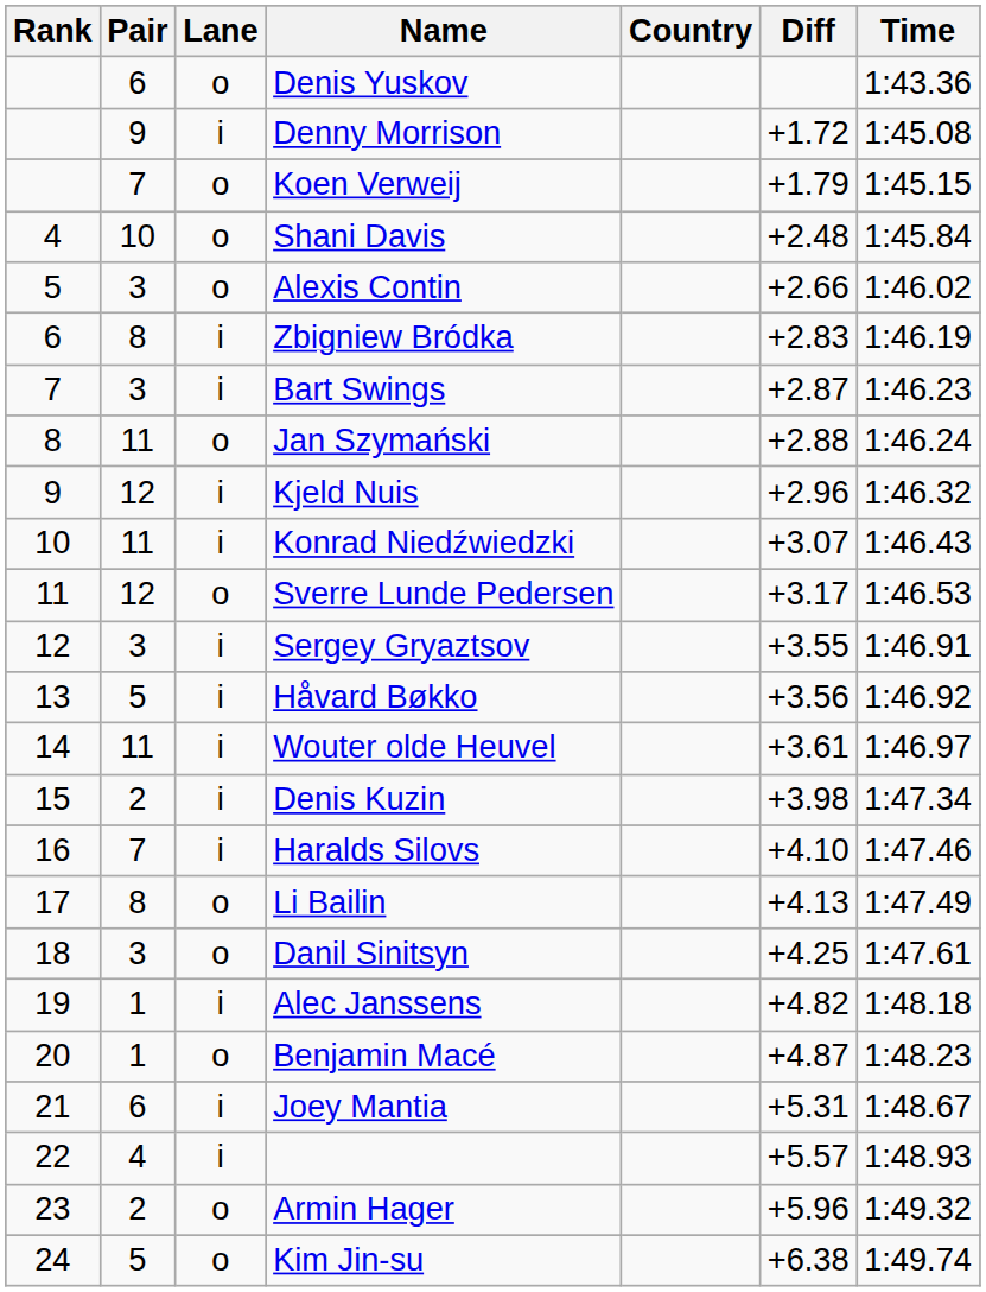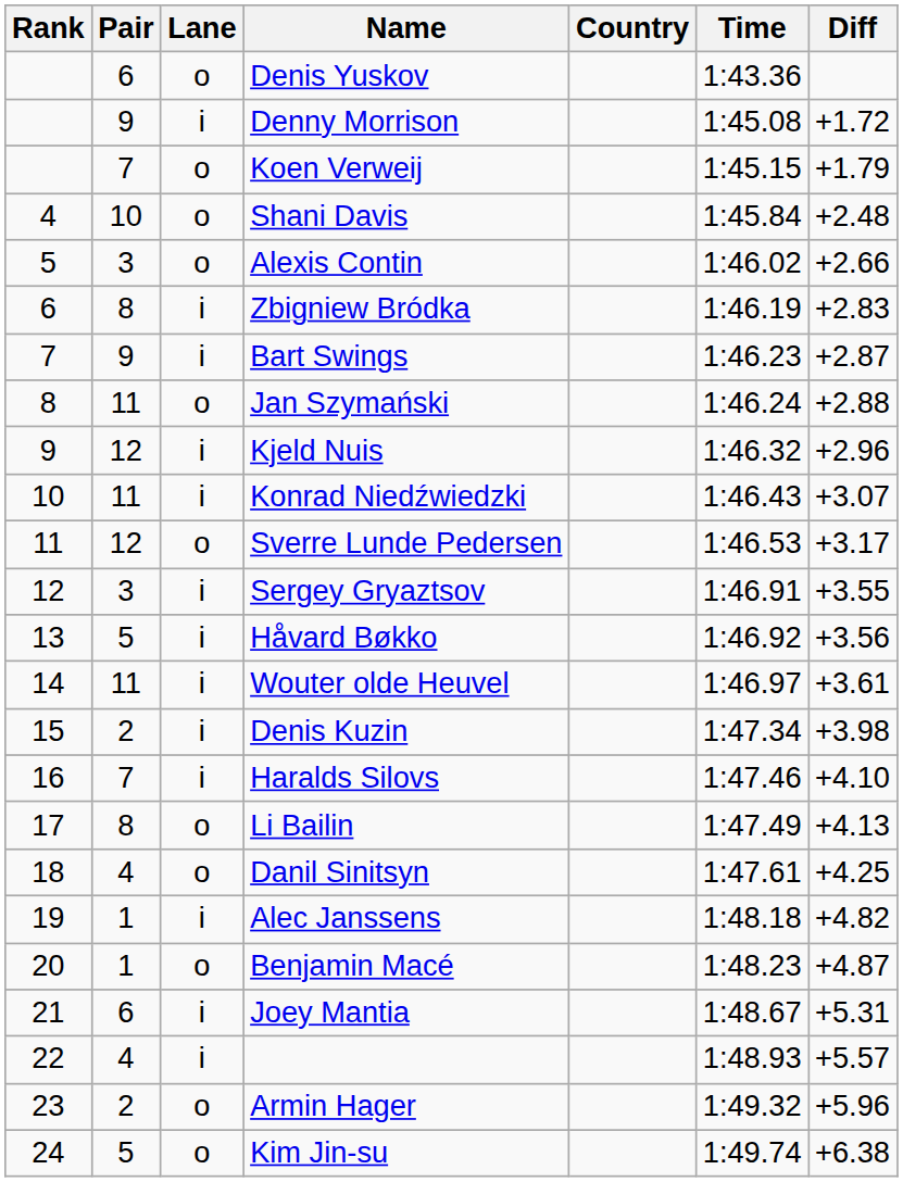 <table class="wikitable sortable" style="text-align:center">
 <tr>
 <th>Rank</th>
 <th>Pair</th>
 <th>Lane</th>
 <th>Name</th>
 <th>Country</th>
+<th>Time</th>
 <th>Diff</th>
-<th>Time</th>
 </tr>
 <tr>
 <td></td>
 <td>6</td>
 <td>o</td>
 <td align=left><a href='#'>Denis Yuskov</a></td>
 <td align=left></td>
+<td>1:43.36</td>
 <td></td>
-<td>1:43.36</td>
 </tr>
 <tr>
 <td></td>
 <td>9</td>
 <td>i</td>
 <td align=left><a href='#'>Denny Morrison</a></td>
 <td align=left></td>
+<td>1:45.08</td>
 <td>+1.72</td>
-<td>1:45.08</td>
 </tr>
 <tr>
 <td></td>
 <td>7</td>
 <td>o</td>
 <td align=left><a href='#'>Koen Verweij</a></td>
 <td align=left></td>
+<td>1:45.15</td>
 <td>+1.79</td>
-<td>1:45.15</td>
 </tr>
 <tr>
 <td>4</td>
 <td>10</td>
 <td>o</td>
 <td align=left><a href='#'>Shani Davis</a></td>
 <td align=left></td>
+<td>1:45.84</td>
 <td>+2.48</td>
-<td>1:45.84</td>
 </tr>
 <tr>
 <td>5</td>
 <td>3</td>
 <td>o</td>
 <td align=left><a href='#'>Alexis Contin</a></td>
 <td align=left></td>
+<td>1:46.02</td>
 <td>+2.66</td>
-<td>1:46.02</td>
 </tr>
 <tr>
 <td>6</td>
 <td>8</td>
 <td>i</td>
 <td align=left><a href='#'>Zbigniew Bródka</a></td>
 <td align=left></td>
+<td>1:46.19</td>
 <td>+2.83</td>
-<td>1:46.19</td>
 </tr>
 <tr>
 <td>7</td>
-<td>3</td>
+<td>9</td>
 <td>i</td>
 <td align=left><a href='#'>Bart Swings</a></td>
 <td align=left></td>
+<td>1:46.23</td>
 <td>+2.87</td>
-<td>1:46.23</td>
 </tr>
 <tr>
 <td>8</td>
 <td>11</td>
 <td>o</td>
 <td align=left><a href='#'>Jan Szymański</a></td>
 <td align=left></td>
+<td>1:46.24</td>
 <td>+2.88</td>
-<td>1:46.24</td>
 </tr>
 <tr>
 <td>9</td>
 <td>12</td>
 <td>i</td>
 <td align=left><a href='#'>Kjeld Nuis</a></td>
 <td align=left></td>
+<td>1:46.32</td>
 <td>+2.96</td>
-<td>1:46.32</td>
 </tr>
 <tr>
 <td>10</td>
 <td>11</td>
 <td>i</td>
 <td align=left><a href='#'>Konrad Niedźwiedzki</a></td>
 <td align=left></td>
+<td>1:46.43</td>
 <td>+3.07</td>
-<td>1:46.43</td>
 </tr>
 <tr>
 <td>11</td>
 <td>12</td>
 <td>o</td>
 <td align=left><a href='#'>Sverre Lunde Pedersen</a></td>
 <td align=left></td>
+<td>1:46.53</td>
 <td>+3.17</td>
-<td>1:46.53</td>
 </tr>
 <tr>
 <td>12</td>
 <td>3</td>
 <td>i</td>
 <td align=left><a href='#'>Sergey Gryaztsov</a></td>
 <td align=left></td>
+<td>1:46.91</td>
 <td>+3.55</td>
-<td>1:46.91</td>
 </tr>
 <tr>
 <td>13</td>
 <td>5</td>
 <td>i</td>
 <td align=left><a href='#'>Håvard Bøkko</a></td>
 <td align=left></td>
+<td>1:46.92</td>
 <td>+3.56</td>
-<td>1:46.92</td>
 </tr>
 <tr>
 <td>14</td>
 <td>11</td>
 <td>i</td>
 <td align=left><a href='#'>Wouter olde Heuvel</a></td>
 <td align=left></td>
+<td>1:46.97</td>
 <td>+3.61</td>
-<td>1:46.97</td>
 </tr>
 <tr>
 <td>15</td>
 <td>2</td>
 <td>i</td>
 <td align=left><a href='#'>Denis Kuzin</a></td>
 <td align=left></td>
+<td>1:47.34</td>
 <td>+3.98</td>
-<td>1:47.34</td>
 </tr>
 <tr>
 <td>16</td>
 <td>7</td>
 <td>i</td>
 <td align=left><a href='#'>Haralds Silovs</a></td>
 <td align=left></td>
+<td>1:47.46</td>
 <td>+4.10</td>
-<td>1:47.46</td>
 </tr>
 <tr>
 <td>17</td>
 <td>8</td>
 <td>o</td>
 <td align=left><a href='#'>Li Bailin</a></td>
 <td align=left></td>
+<td>1:47.49</td>
 <td>+4.13</td>
-<td>1:47.49</td>
 </tr>
 <tr>
 <td>18</td>
-<td>3</td>
+<td>4</td>
 <td>o</td>
 <td align=left><a href='#'>Danil Sinitsyn</a></td>
 <td align=left></td>
+<td>1:47.61</td>
 <td>+4.25</td>
-<td>1:47.61</td>
 </tr>
 <tr>
 <td>19</td>
 <td>1</td>
 <td>i</td>
 <td align=left><a href='#'>Alec Janssens</a></td>
 <td align=left></td>
+<td>1:48.18</td>
 <td>+4.82</td>
-<td>1:48.18</td>
 </tr>
 <tr>
 <td>20</td>
 <td>1</td>
 <td>o</td>
 <td align=left><a href='#'>Benjamin Macé</a></td>
 <td align=left></td>
+<td>1:48.23</td>
 <td>+4.87</td>
-<td>1:48.23</td>
 </tr>
 <tr>
 <td>21</td>
 <td>6</td>
 <td>i</td>
 <td align=left><a href='#'>Joey Mantia</a></td>
 <td align=left></td>
+<td>1:48.67</td>
 <td>+5.31</td>
-<td>1:48.67</td>
 </tr>
 <tr>
 <td>22</td>
 <td>4</td>
 <td>i</td>
 <td align=left></td>
 <td align=left></td>
+<td>1:48.93</td>
 <td>+5.57</td>
-<td>1:48.93</td>
 </tr>
 <tr>
 <td>23</td>
 <td>2</td>
 <td>o</td>
 <td align=left><a href='#'>Armin Hager</a></td>
 <td align=left></td>
+<td>1:49.32</td>
 <td>+5.96</td>
-<td>1:49.32</td>
 </tr>
 <tr>
 <td>24</td>
 <td>5</td>
 <td>o</td>
 <td align=left><a href='#'>Kim Jin-su</a></td>
 <td align=left></td>
+<td>1:49.74</td>
 <td>+6.38</td>
-<td>1:49.74</td>
 </tr>
 </table>
